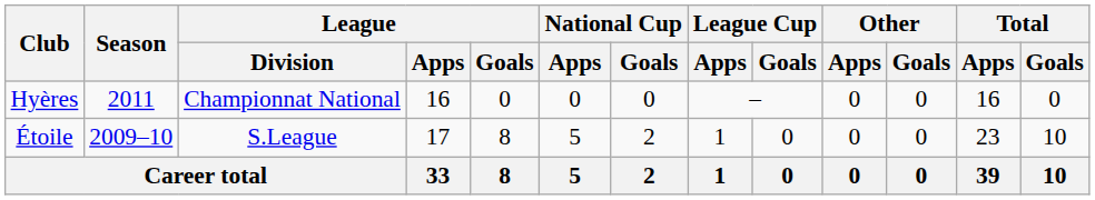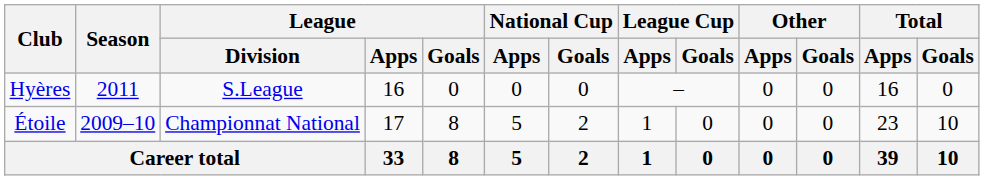 <table class="wikitable" style="text-align: center">
 <tr>
 <th rowspan="2">Club</th>
 <th rowspan="2">Season</th>
 <th colspan="3">League</th>
 <th colspan="2">National Cup</th>
 <th colspan="2">League Cup</th>
 <th colspan="2">Other</th>
 <th colspan="2">Total</th>
 </tr>
 <tr>
 <th>Division</th>
 <th>Apps</th>
 <th>Goals</th>
 <th>Apps</th>
 <th>Goals</th>
 <th>Apps</th>
 <th>Goals</th>
 <th>Apps</th>
 <th>Goals</th>
 <th>Apps</th>
 <th>Goals</th>
 </tr>
 <tr>
 <td><a href='#'>Hyères</a></td>
 <td><a href='#'>2011</a></td>
-<td><a href='#'>Championnat National</a></td>
+<td><a href='#'>S.League</a></td>
 <td>16</td>
 <td>0</td>
 <td>0</td>
 <td>0</td>
 <td colspan="2">–</td>
 <td>0</td>
 <td>0</td>
 <td>16</td>
 <td>0</td>
 </tr>
 <tr>
 <td><a href='#'>Étoile</a></td>
 <td><a href='#'>2009–10</a></td>
-<td><a href='#'>S.League</a></td>
+<td><a href='#'>Championnat National</a></td>
 <td>17</td>
 <td>8</td>
 <td>5</td>
 <td>2</td>
 <td>1</td>
 <td>0</td>
 <td>0</td>
 <td>0</td>
 <td>23</td>
 <td>10</td>
 </tr>
 <tr>
 <th colspan="3"><strong>Career total</strong></th>
 <th>33</th>
 <th>8</th>
 <th>5</th>
 <th>2</th>
 <th>1</th>
 <th>0</th>
 <th>0</th>
 <th>0</th>
 <th>39</th>
 <th>10</th>
 </tr>
 </table>
